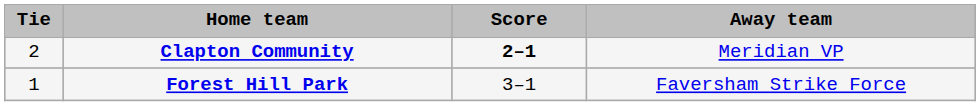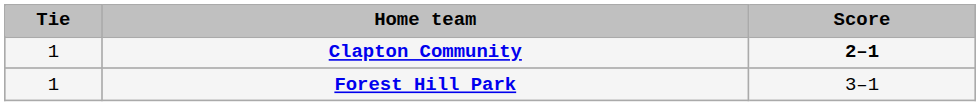 <table class="wikitable" style="width: 600px; background:WhiteSmoke; text-align:center; font-size:90%">
 <tr>
 <td scope="col" style="width:  6.00%; background:silver;"><strong>Tie</strong></td>
 <td scope="col" style="width: 40.00%; background:silver;"><strong>Home team</strong></td>
 <td scope="col" style="width: 14.00%; background:silver;"><strong>Score</strong></td>
-<td scope="col" style="width: 40.00%; background:silver;"><strong>Away team</strong></td>
 </tr>
 <tr>
-<td>2</td>
+<td>1</td>
 <td><strong><a href='#'>Clapton Community</a></strong></td>
 <td><strong>2–1</strong></td>
-<td><a href='#'>Meridian VP</a></td>
 </tr>
 <tr>
 <td>1</td>
 <td><strong><a href='#'>Forest Hill Park</a></strong></td>
 <td>3–1</td>
-<td><a href='#'>Faversham Strike Force</a></td>
 </tr>
 </table>
